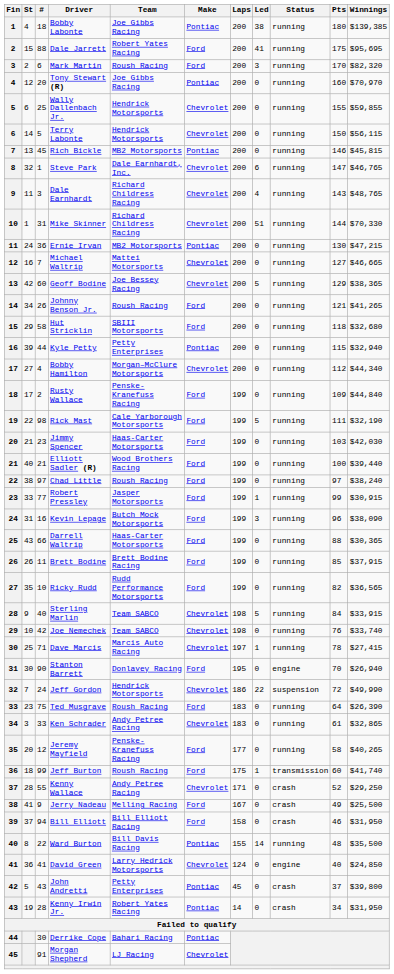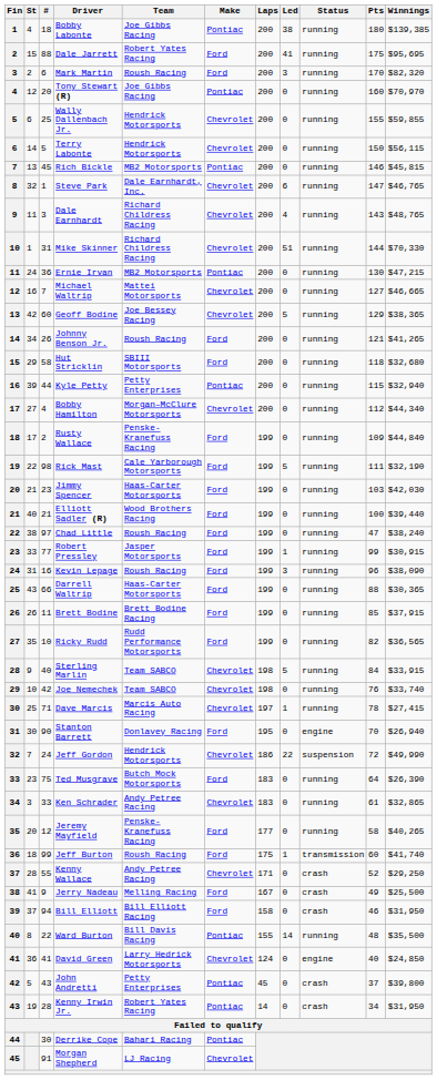 <table class="wikitable" style="font-size:95%">
 <tr>
 <th>Fin</th>
 <th>St</th>
 <th>#</th>
 <th>Driver</th>
 <th>Team</th>
 <th>Make</th>
 <th>Laps</th>
 <th>Led</th>
 <th>Status</th>
 <th>Pts</th>
 <th>Winnings</th>
 </tr>
 <tr>
 <th>1</th>
 <td>4</td>
 <td>18</td>
 <td><a href='#'>Bobby Labonte</a></td>
 <td><a href='#'>Joe Gibbs Racing</a></td>
 <td><a href='#'>Pontiac</a></td>
 <td>200</td>
 <td>38</td>
 <td>running</td>
 <td>180</td>
 <td>$139,385</td>
 </tr>
 <tr>
 <th>2</th>
 <td>15</td>
 <td>88</td>
 <td><a href='#'>Dale Jarrett</a></td>
 <td><a href='#'>Robert Yates Racing</a></td>
 <td><a href='#'>Ford</a></td>
 <td>200</td>
 <td>41</td>
 <td>running</td>
 <td>175</td>
 <td>$95,695</td>
 </tr>
 <tr>
 <th>3</th>
 <td>2</td>
 <td>6</td>
 <td><a href='#'>Mark Martin</a></td>
 <td><a href='#'>Roush Racing</a></td>
 <td><a href='#'>Ford</a></td>
 <td>200</td>
 <td>3</td>
 <td>running</td>
 <td>170</td>
 <td>$82,320</td>
 </tr>
 <tr>
 <th>4</th>
 <td>12</td>
 <td>20</td>
 <td><a href='#'>Tony Stewart</a> <strong>(R)</strong></td>
 <td><a href='#'>Joe Gibbs Racing</a></td>
 <td><a href='#'>Pontiac</a></td>
 <td>200</td>
 <td>0</td>
 <td>running</td>
 <td>160</td>
 <td>$70,970</td>
 </tr>
 <tr>
 <th>5</th>
 <td>6</td>
 <td>25</td>
 <td><a href='#'>Wally Dallenbach Jr.</a></td>
 <td><a href='#'>Hendrick Motorsports</a></td>
 <td><a href='#'>Chevrolet</a></td>
 <td>200</td>
 <td>0</td>
 <td>running</td>
 <td>155</td>
 <td>$59,855</td>
 </tr>
 <tr>
 <th>6</th>
 <td>14</td>
 <td>5</td>
 <td><a href='#'>Terry Labonte</a></td>
 <td><a href='#'>Hendrick Motorsports</a></td>
 <td><a href='#'>Chevrolet</a></td>
 <td>200</td>
 <td>0</td>
 <td>running</td>
 <td>150</td>
 <td>$56,115</td>
 </tr>
 <tr>
 <th>7</th>
 <td>13</td>
 <td>45</td>
 <td><a href='#'>Rich Bickle</a></td>
 <td><a href='#'>MB2 Motorsports</a></td>
 <td><a href='#'>Pontiac</a></td>
 <td>200</td>
 <td>0</td>
 <td>running</td>
 <td>146</td>
 <td>$45,815</td>
 </tr>
 <tr>
 <th>8</th>
 <td>32</td>
 <td>1</td>
 <td><a href='#'>Steve Park</a></td>
 <td><a href='#'>Dale Earnhardt, Inc.</a></td>
 <td><a href='#'>Chevrolet</a></td>
 <td>200</td>
 <td>6</td>
 <td>running</td>
 <td>147</td>
 <td>$46,765</td>
 </tr>
 <tr>
 <th>9</th>
 <td>11</td>
 <td>3</td>
 <td><a href='#'>Dale Earnhardt</a></td>
 <td><a href='#'>Richard Childress Racing</a></td>
 <td><a href='#'>Chevrolet</a></td>
 <td>200</td>
 <td>4</td>
 <td>running</td>
 <td>143</td>
 <td>$48,765</td>
 </tr>
 <tr>
 <th>10</th>
 <td>1</td>
 <td>31</td>
 <td><a href='#'>Mike Skinner</a></td>
 <td><a href='#'>Richard Childress Racing</a></td>
 <td><a href='#'>Chevrolet</a></td>
 <td>200</td>
 <td>51</td>
 <td>running</td>
 <td>144</td>
 <td>$70,330</td>
 </tr>
 <tr>
 <th>11</th>
 <td>24</td>
 <td>36</td>
 <td><a href='#'>Ernie Irvan</a></td>
 <td><a href='#'>MB2 Motorsports</a></td>
 <td><a href='#'>Pontiac</a></td>
 <td>200</td>
 <td>0</td>
 <td>running</td>
 <td>130</td>
 <td>$47,215</td>
 </tr>
 <tr>
 <th>12</th>
 <td>16</td>
 <td>7</td>
 <td><a href='#'>Michael Waltrip</a></td>
 <td><a href='#'>Mattei Motorsports</a></td>
 <td><a href='#'>Chevrolet</a></td>
 <td>200</td>
 <td>0</td>
 <td>running</td>
 <td>127</td>
 <td>$46,665</td>
 </tr>
 <tr>
 <th>13</th>
 <td>42</td>
 <td>60</td>
 <td><a href='#'>Geoff Bodine</a></td>
 <td><a href='#'>Joe Bessey Racing</a></td>
 <td><a href='#'>Chevrolet</a></td>
 <td>200</td>
 <td>5</td>
 <td>running</td>
 <td>129</td>
 <td>$38,365</td>
 </tr>
 <tr>
 <th>14</th>
 <td>34</td>
 <td>26</td>
 <td><a href='#'>Johnny Benson Jr.</a></td>
 <td><a href='#'>Roush Racing</a></td>
 <td><a href='#'>Ford</a></td>
 <td>200</td>
 <td>0</td>
 <td>running</td>
 <td>121</td>
 <td>$41,265</td>
 </tr>
 <tr>
 <th>15</th>
 <td>29</td>
 <td>58</td>
 <td><a href='#'>Hut Stricklin</a></td>
 <td><a href='#'>SBIII Motorsports</a></td>
 <td><a href='#'>Ford</a></td>
 <td>200</td>
 <td>0</td>
 <td>running</td>
 <td>118</td>
 <td>$32,680</td>
 </tr>
 <tr>
 <th>16</th>
 <td>39</td>
 <td>44</td>
 <td><a href='#'>Kyle Petty</a></td>
 <td><a href='#'>Petty Enterprises</a></td>
 <td><a href='#'>Pontiac</a></td>
 <td>200</td>
 <td>0</td>
 <td>running</td>
 <td>115</td>
 <td>$32,940</td>
 </tr>
 <tr>
 <th>17</th>
 <td>27</td>
 <td>4</td>
 <td><a href='#'>Bobby Hamilton</a></td>
 <td><a href='#'>Morgan–McClure Motorsports</a></td>
 <td><a href='#'>Chevrolet</a></td>
 <td>200</td>
 <td>0</td>
 <td>running</td>
 <td>112</td>
 <td>$44,340</td>
 </tr>
 <tr>
 <th>18</th>
 <td>17</td>
 <td>2</td>
 <td><a href='#'>Rusty Wallace</a></td>
 <td><a href='#'>Penske-Kranefuss Racing</a></td>
 <td><a href='#'>Ford</a></td>
 <td>199</td>
 <td>0</td>
 <td>running</td>
 <td>109</td>
 <td>$44,840</td>
 </tr>
 <tr>
 <th>19</th>
 <td>22</td>
 <td>98</td>
 <td><a href='#'>Rick Mast</a></td>
 <td><a href='#'>Cale Yarborough Motorsports</a></td>
 <td><a href='#'>Ford</a></td>
 <td>199</td>
 <td>5</td>
 <td>running</td>
 <td>111</td>
 <td>$32,190</td>
 </tr>
 <tr>
 <th>20</th>
 <td>21</td>
 <td>23</td>
 <td><a href='#'>Jimmy Spencer</a></td>
 <td><a href='#'>Haas-Carter Motorsports</a></td>
 <td><a href='#'>Ford</a></td>
 <td>199</td>
 <td>0</td>
 <td>running</td>
 <td>103</td>
 <td>$42,030</td>
 </tr>
 <tr>
 <th>21</th>
 <td>40</td>
 <td>21</td>
 <td><a href='#'>Elliott Sadler</a> <strong>(R)</strong></td>
 <td><a href='#'>Wood Brothers Racing</a></td>
 <td><a href='#'>Ford</a></td>
 <td>199</td>
 <td>0</td>
 <td>running</td>
 <td>100</td>
 <td>$39,440</td>
 </tr>
 <tr>
 <th>22</th>
 <td>38</td>
 <td>97</td>
 <td><a href='#'>Chad Little</a></td>
 <td><a href='#'>Roush Racing</a></td>
 <td><a href='#'>Ford</a></td>
 <td>199</td>
 <td>0</td>
 <td>running</td>
-<td>97</td>
+<td>47</td>
 <td>$38,240</td>
 </tr>
 <tr>
 <th>23</th>
 <td>33</td>
 <td>77</td>
 <td><a href='#'>Robert Pressley</a></td>
 <td><a href='#'>Jasper Motorsports</a></td>
 <td><a href='#'>Ford</a></td>
 <td>199</td>
 <td>1</td>
 <td>running</td>
 <td>99</td>
 <td>$30,915</td>
 </tr>
 <tr>
 <th>24</th>
 <td>31</td>
 <td>16</td>
 <td><a href='#'>Kevin Lepage</a></td>
-<td><a href='#'>Butch Mock Motorsports</a></td>
+<td><a href='#'>Roush Racing</a></td>
 <td><a href='#'>Ford</a></td>
 <td>199</td>
 <td>3</td>
 <td>running</td>
 <td>96</td>
 <td>$38,090</td>
 </tr>
 <tr>
 <th>25</th>
 <td>43</td>
 <td>66</td>
 <td><a href='#'>Darrell Waltrip</a></td>
 <td><a href='#'>Haas-Carter Motorsports</a></td>
 <td><a href='#'>Ford</a></td>
 <td>199</td>
 <td>0</td>
 <td>running</td>
 <td>88</td>
 <td>$30,365</td>
 </tr>
 <tr>
 <th>26</th>
 <td>26</td>
 <td>11</td>
 <td><a href='#'>Brett Bodine</a></td>
 <td><a href='#'>Brett Bodine Racing</a></td>
 <td><a href='#'>Ford</a></td>
 <td>199</td>
 <td>0</td>
 <td>running</td>
 <td>85</td>
 <td>$37,915</td>
 </tr>
 <tr>
 <th>27</th>
 <td>35</td>
 <td>10</td>
 <td><a href='#'>Ricky Rudd</a></td>
 <td><a href='#'>Rudd Performance Motorsports</a></td>
 <td><a href='#'>Ford</a></td>
 <td>199</td>
 <td>0</td>
 <td>running</td>
 <td>82</td>
 <td>$36,565</td>
 </tr>
 <tr>
 <th>28</th>
 <td>9</td>
 <td>40</td>
 <td><a href='#'>Sterling Marlin</a></td>
 <td><a href='#'>Team SABCO</a></td>
 <td><a href='#'>Chevrolet</a></td>
 <td>198</td>
 <td>5</td>
 <td>running</td>
 <td>84</td>
 <td>$33,915</td>
 </tr>
 <tr>
 <th>29</th>
 <td>10</td>
 <td>42</td>
 <td><a href='#'>Joe Nemechek</a></td>
 <td><a href='#'>Team SABCO</a></td>
 <td><a href='#'>Chevrolet</a></td>
 <td>198</td>
 <td>0</td>
 <td>running</td>
 <td>76</td>
 <td>$33,740</td>
 </tr>
 <tr>
 <th>30</th>
 <td>25</td>
 <td>71</td>
 <td><a href='#'>Dave Marcis</a></td>
 <td><a href='#'>Marcis Auto Racing</a></td>
 <td><a href='#'>Chevrolet</a></td>
 <td>197</td>
 <td>1</td>
 <td>running</td>
 <td>78</td>
 <td>$27,415</td>
 </tr>
 <tr>
 <th>31</th>
 <td>30</td>
 <td>90</td>
 <td><a href='#'>Stanton Barrett</a></td>
 <td><a href='#'>Donlavey Racing</a></td>
 <td><a href='#'>Ford</a></td>
 <td>195</td>
 <td>0</td>
 <td>engine</td>
 <td>70</td>
 <td>$26,940</td>
 </tr>
 <tr>
 <th>32</th>
 <td>7</td>
 <td>24</td>
 <td><a href='#'>Jeff Gordon</a></td>
 <td><a href='#'>Hendrick Motorsports</a></td>
 <td><a href='#'>Chevrolet</a></td>
 <td>186</td>
 <td>22</td>
 <td>suspension</td>
 <td>72</td>
 <td>$49,990</td>
 </tr>
 <tr>
 <th>33</th>
 <td>23</td>
 <td>75</td>
 <td><a href='#'>Ted Musgrave</a></td>
-<td><a href='#'>Roush Racing</a></td>
+<td><a href='#'>Butch Mock Motorsports</a></td>
 <td><a href='#'>Ford</a></td>
 <td>183</td>
 <td>0</td>
 <td>running</td>
 <td>64</td>
 <td>$26,390</td>
 </tr>
 <tr>
 <th>34</th>
 <td>3</td>
 <td>33</td>
 <td><a href='#'>Ken Schrader</a></td>
 <td><a href='#'>Andy Petree Racing</a></td>
 <td><a href='#'>Chevrolet</a></td>
 <td>183</td>
 <td>0</td>
 <td>running</td>
 <td>61</td>
 <td>$32,865</td>
 </tr>
 <tr>
 <th>35</th>
 <td>20</td>
 <td>12</td>
 <td><a href='#'>Jeremy Mayfield</a></td>
 <td><a href='#'>Penske-Kranefuss Racing</a></td>
 <td><a href='#'>Ford</a></td>
 <td>177</td>
 <td>0</td>
 <td>running</td>
 <td>58</td>
 <td>$40,265</td>
 </tr>
 <tr>
 <th>36</th>
 <td>18</td>
 <td>99</td>
 <td><a href='#'>Jeff Burton</a></td>
 <td><a href='#'>Roush Racing</a></td>
 <td><a href='#'>Ford</a></td>
 <td>175</td>
 <td>1</td>
 <td>transmission</td>
 <td>60</td>
 <td>$41,740</td>
 </tr>
 <tr>
 <th>37</th>
 <td>28</td>
 <td>55</td>
 <td><a href='#'>Kenny Wallace</a></td>
 <td><a href='#'>Andy Petree Racing</a></td>
 <td><a href='#'>Chevrolet</a></td>
 <td>171</td>
 <td>0</td>
 <td>crash</td>
 <td>52</td>
 <td>$29,250</td>
 </tr>
 <tr>
 <th>38</th>
 <td>41</td>
 <td>9</td>
 <td><a href='#'>Jerry Nadeau</a></td>
 <td><a href='#'>Melling Racing</a></td>
 <td><a href='#'>Ford</a></td>
 <td>167</td>
 <td>0</td>
 <td>crash</td>
 <td>49</td>
 <td>$25,500</td>
 </tr>
 <tr>
 <th>39</th>
 <td>37</td>
 <td>94</td>
 <td><a href='#'>Bill Elliott</a></td>
 <td><a href='#'>Bill Elliott Racing</a></td>
 <td><a href='#'>Ford</a></td>
 <td>158</td>
 <td>0</td>
 <td>crash</td>
 <td>46</td>
 <td>$31,950</td>
 </tr>
 <tr>
 <th>40</th>
 <td>8</td>
 <td>22</td>
 <td><a href='#'>Ward Burton</a></td>
 <td><a href='#'>Bill Davis Racing</a></td>
 <td><a href='#'>Pontiac</a></td>
 <td>155</td>
 <td>14</td>
 <td>running</td>
 <td>48</td>
 <td>$35,500</td>
 </tr>
 <tr>
 <th>41</th>
 <td>36</td>
 <td>41</td>
 <td><a href='#'>David Green</a></td>
 <td><a href='#'>Larry Hedrick Motorsports</a></td>
 <td><a href='#'>Chevrolet</a></td>
 <td>124</td>
 <td>0</td>
 <td>engine</td>
 <td>40</td>
 <td>$24,850</td>
 </tr>
 <tr>
 <th>42</th>
 <td>5</td>
 <td>43</td>
 <td><a href='#'>John Andretti</a></td>
 <td><a href='#'>Petty Enterprises</a></td>
 <td><a href='#'>Pontiac</a></td>
 <td>45</td>
 <td>0</td>
 <td>crash</td>
 <td>37</td>
 <td>$39,800</td>
 </tr>
 <tr>
 <th>43</th>
 <td>19</td>
 <td>28</td>
 <td><a href='#'>Kenny Irwin Jr.</a></td>
 <td><a href='#'>Robert Yates Racing</a></td>
 <td><a href='#'>Pontiac</a></td>
 <td>14</td>
 <td>0</td>
 <td>crash</td>
 <td>34</td>
 <td>$31,950</td>
 </tr>
 <tr>
 <th colspan="11">Failed to qualify</th>
 </tr>
 <tr>
 <th>44</th>
 <th></th>
 <td>30</td>
 <td><a href='#'>Derrike Cope</a></td>
 <td><a href='#'>Bahari Racing</a></td>
 <td><a href='#'>Pontiac</a></td>
 <th colspan="5" rowspan="2"></th>
 </tr>
 <tr>
 <th>45</th>
 <th></th>
 <td>91</td>
 <td><a href='#'>Morgan Shepherd</a></td>
 <td><a href='#'>LJ Racing</a></td>
 <td><a href='#'>Chevrolet</a></td>
 </tr>
 <tr>
 <th colspan="11"></th>
 </tr>
 </table>
